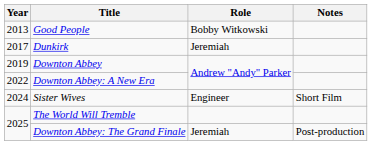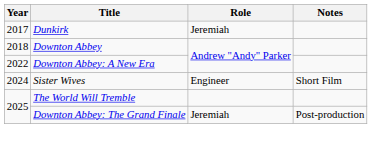 <table class="wikitable">
 <tr>
 <th>Year</th>
 <th>Title</th>
 <th>Role</th>
 <th>Notes</th>
 </tr>
 <tr>
-<td>2013</td>
-<td><em><a href='#'>Good People</a></em></td>
-<td>Bobby Witkowski</td>
-<td></td>
-</tr>
-<tr>
 <td>2017</td>
 <td><em><a href='#'>Dunkirk</a></em></td>
 <td>Jeremiah</td>
 <td></td>
 </tr>
 <tr>
-<td>2019</td>
+<td>2018</td>
 <td><em><a href='#'>Downton Abbey</a></em></td>
 <td rowspan="2"><a href='#'>Andrew "Andy" Parker</a></td>
 <td></td>
 </tr>
 <tr>
 <td>2022</td>
 <td><em><a href='#'>Downton Abbey: A New Era</a></em></td>
 <td></td>
 </tr>
 <tr>
 <td>2024</td>
 <td><em>Sister Wives</em></td>
 <td>Engineer</td>
 <td>Short Film</td>
 </tr>
 <tr>
 <td rowspan="2">2025</td>
 <td><em><a href='#'>The World Will Tremble</a></em></td>
 <td></td>
 <td></td>
 </tr>
 <tr>
 <td><em><a href='#'>Downton Abbey: The Grand Finale</a></em></td>
 <td>Jeremiah</td>
 <td>Post-production</td>
 </tr>
 </table>
